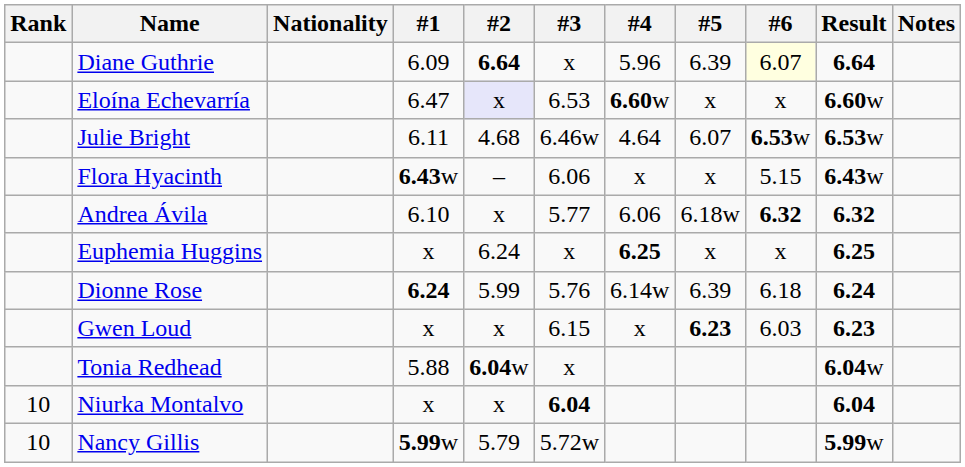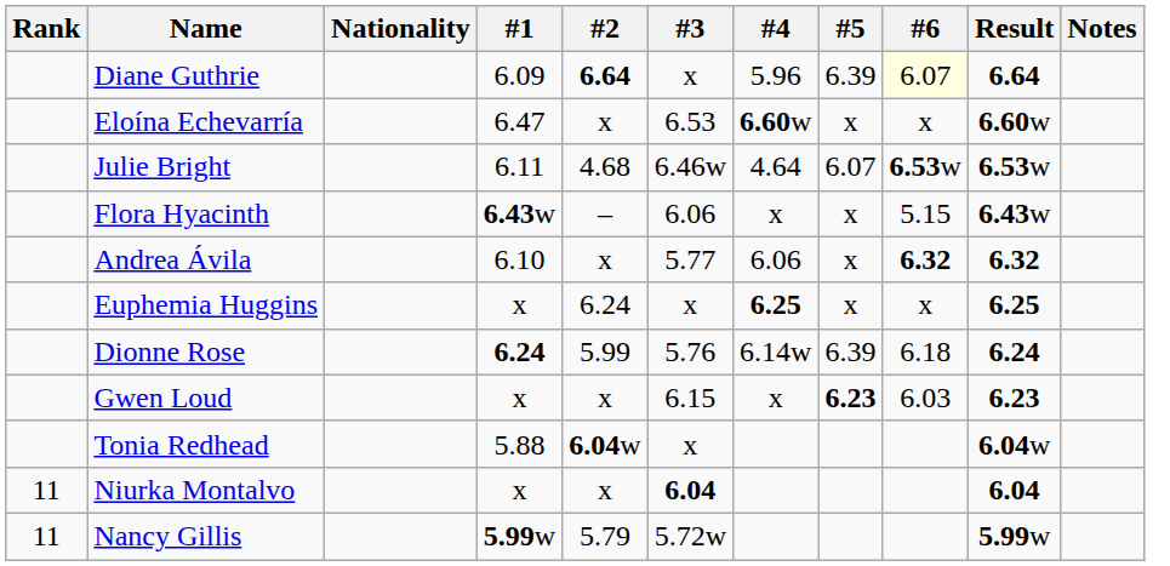 <table class="wikitable sortable" style="text-align:center">
 <tr>
 <th>Rank</th>
 <th>Name</th>
 <th>Nationality</th>
 <th>#1</th>
 <th>#2</th>
 <th>#3</th>
 <th>#4</th>
 <th>#5</th>
 <th>#6</th>
 <th>Result</th>
 <th>Notes</th>
 </tr>
 <tr>
 <td></td>
 <td align=left><a href='#'>Diane Guthrie</a></td>
 <td align=left></td>
 <td>6.09</td>
 <td><strong>6.64</strong></td>
 <td>x</td>
 <td>5.96</td>
 <td>6.39</td>
 <td style="background: lightyellow;">6.07</td>
 <td><strong>6.64</strong></td>
 <td></td>
 </tr>
 <tr>
 <td></td>
 <td align=left><a href='#'>Eloína Echevarría</a></td>
 <td align=left></td>
 <td>6.47</td>
-<td style="background: lavender;">x</td>
+<td>x</td>
 <td>6.53</td>
 <td><strong>6.60</strong>w</td>
 <td>x</td>
 <td>x</td>
 <td><strong>6.60</strong>w</td>
 <td></td>
 </tr>
 <tr>
 <td></td>
 <td align=left><a href='#'>Julie Bright</a></td>
 <td align=left></td>
 <td>6.11</td>
 <td>4.68</td>
 <td>6.46w</td>
 <td>4.64</td>
 <td>6.07</td>
 <td><strong>6.53</strong>w</td>
 <td><strong>6.53</strong>w</td>
 <td></td>
 </tr>
 <tr>
 <td></td>
 <td align=left><a href='#'>Flora Hyacinth</a></td>
 <td align=left></td>
 <td><strong>6.43</strong>w</td>
 <td>–</td>
 <td>6.06</td>
 <td>x</td>
 <td>x</td>
 <td>5.15</td>
 <td><strong>6.43</strong>w</td>
 <td></td>
 </tr>
 <tr>
 <td></td>
 <td align=left><a href='#'>Andrea Ávila</a></td>
 <td align=left></td>
 <td>6.10</td>
 <td>x</td>
 <td>5.77</td>
 <td>6.06</td>
-<td>6.18w</td>
+<td>x</td>
 <td><strong>6.32</strong></td>
 <td><strong>6.32</strong></td>
 <td></td>
 </tr>
 <tr>
 <td></td>
 <td align=left><a href='#'>Euphemia Huggins</a></td>
 <td align=left></td>
 <td>x</td>
 <td>6.24</td>
 <td>x</td>
 <td><strong>6.25</strong></td>
 <td>x</td>
 <td>x</td>
 <td><strong>6.25</strong></td>
 <td></td>
 </tr>
 <tr>
 <td></td>
 <td align=left><a href='#'>Dionne Rose</a></td>
 <td align=left></td>
 <td><strong>6.24</strong></td>
 <td>5.99</td>
 <td>5.76</td>
 <td>6.14w</td>
 <td>6.39</td>
 <td>6.18</td>
 <td><strong>6.24</strong></td>
 <td></td>
 </tr>
 <tr>
 <td></td>
 <td align=left><a href='#'>Gwen Loud</a></td>
 <td align=left></td>
 <td>x</td>
 <td>x</td>
 <td>6.15</td>
 <td>x</td>
 <td><strong>6.23</strong></td>
 <td>6.03</td>
 <td><strong>6.23</strong></td>
 <td></td>
 </tr>
 <tr>
 <td></td>
 <td align=left><a href='#'>Tonia Redhead</a></td>
 <td align=left></td>
 <td>5.88</td>
 <td><strong>6.04</strong>w</td>
 <td>x</td>
 <td></td>
 <td></td>
 <td></td>
 <td><strong>6.04</strong>w</td>
 <td></td>
 </tr>
 <tr>
-<td>10</td>
+<td>11</td>
 <td align=left><a href='#'>Niurka Montalvo</a></td>
 <td align=left></td>
 <td>x</td>
 <td>x</td>
 <td><strong>6.04</strong></td>
 <td></td>
 <td></td>
 <td></td>
 <td><strong>6.04</strong></td>
 <td></td>
 </tr>
 <tr>
-<td>10</td>
+<td>11</td>
 <td align=left><a href='#'>Nancy Gillis</a></td>
 <td align=left></td>
 <td><strong>5.99</strong>w</td>
 <td>5.79</td>
 <td>5.72w</td>
 <td></td>
 <td></td>
 <td></td>
 <td><strong>5.99</strong>w</td>
 <td></td>
 </tr>
 </table>
